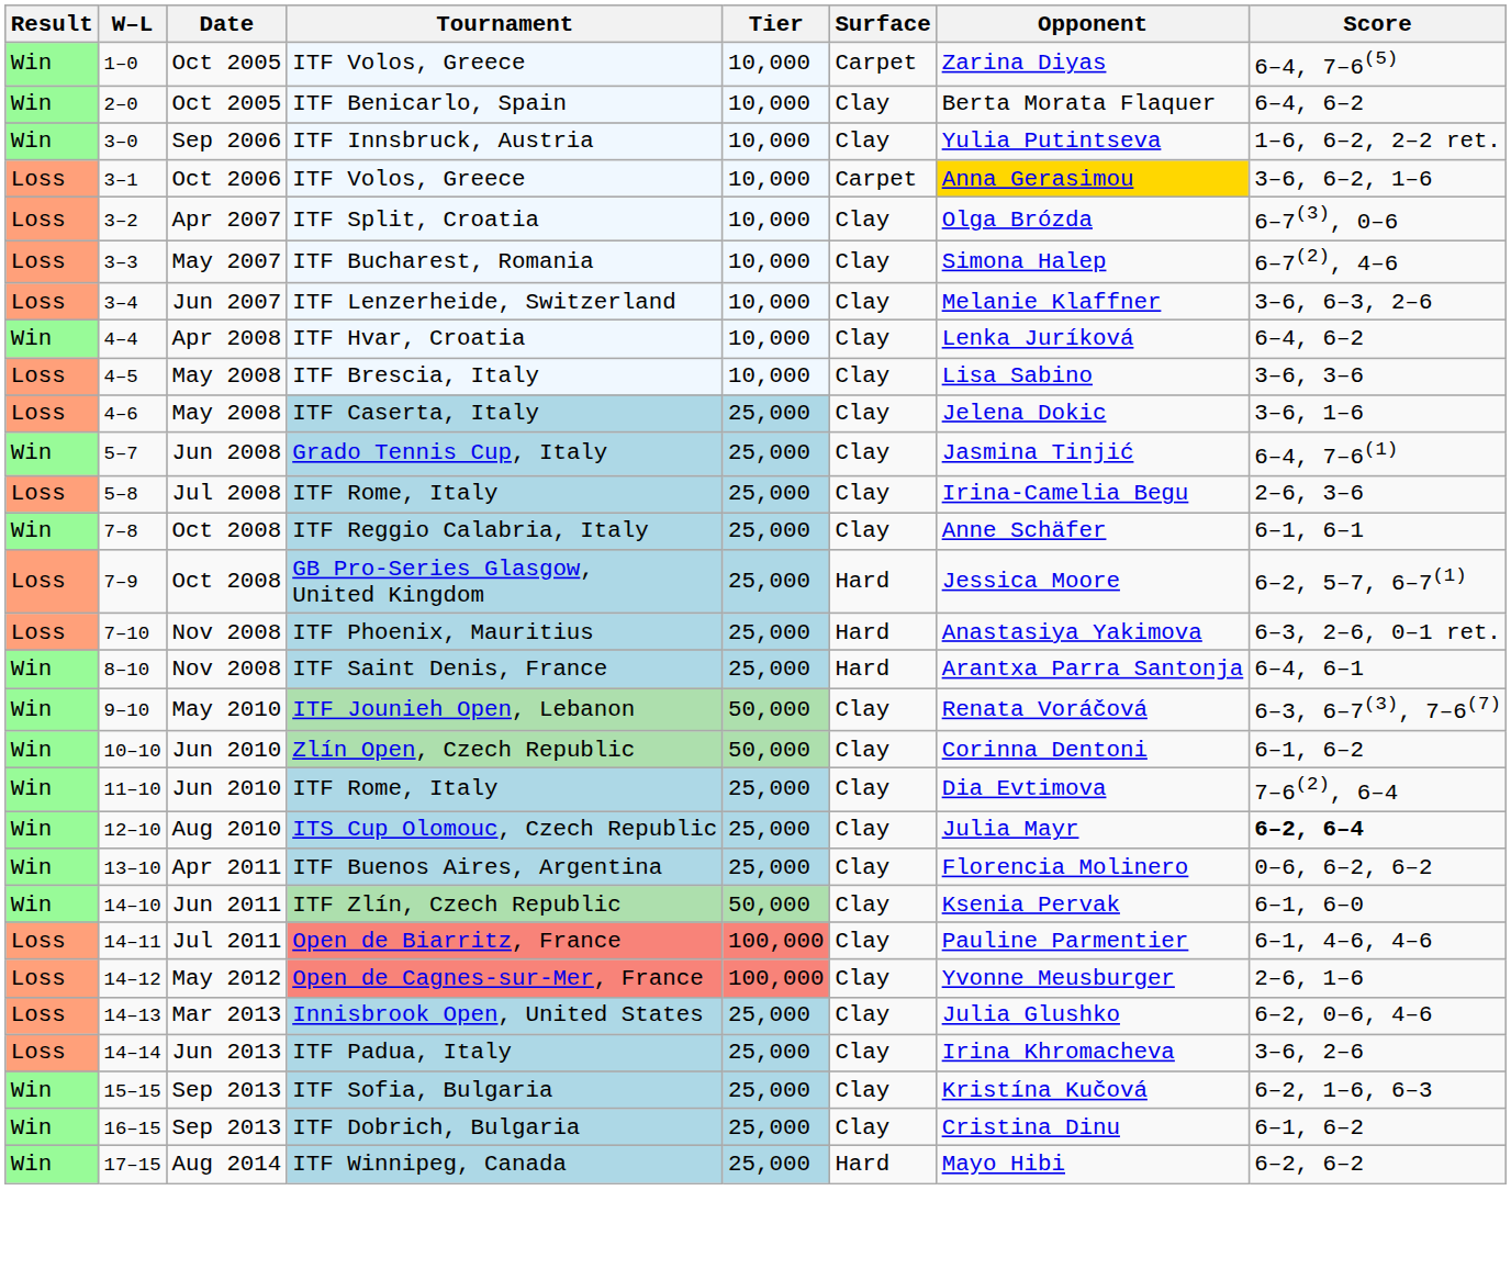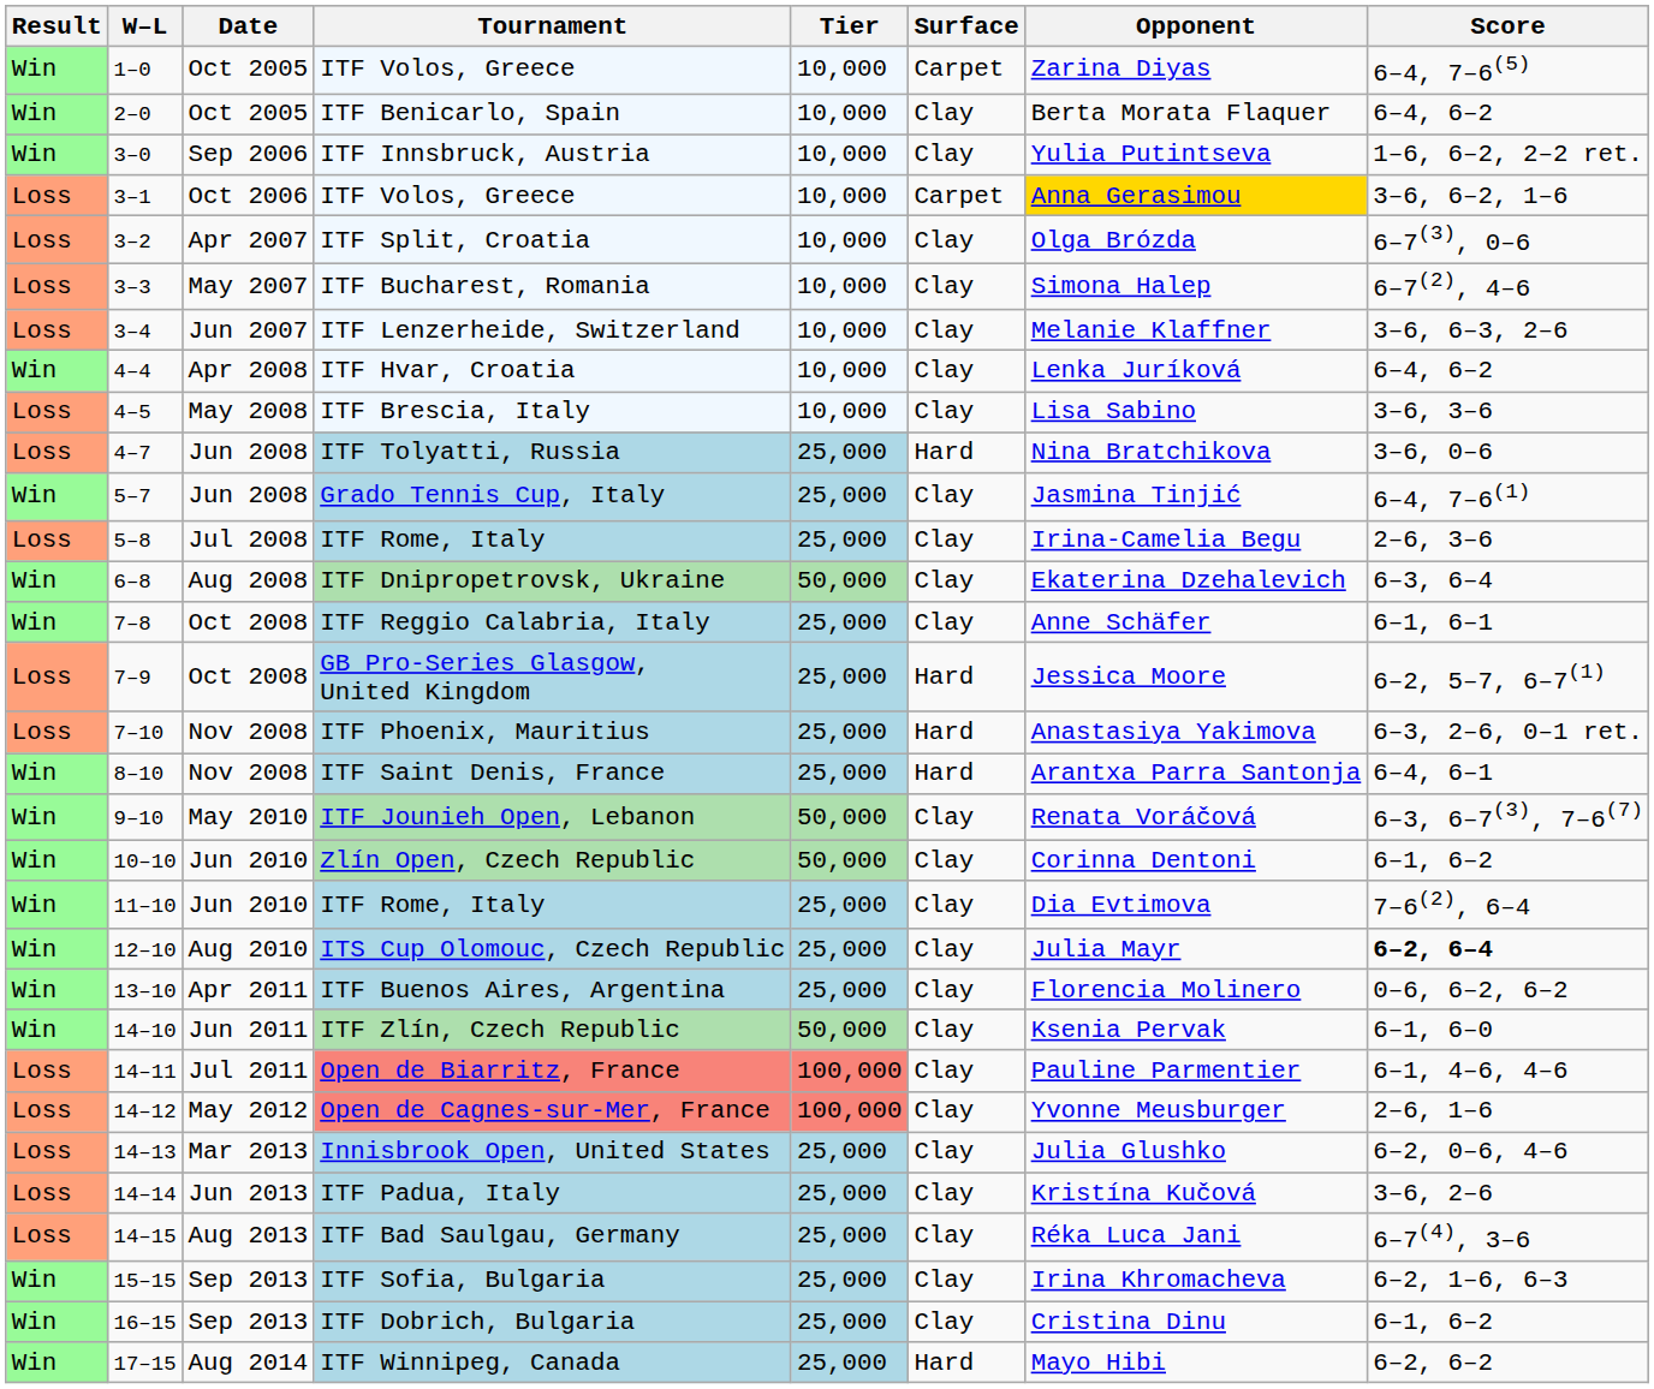 <table class="wikitable sortable">
 <tr>
 <th>Result</th>
 <th class="unsortable">W–L</th>
 <th>Date</th>
 <th>Tournament</th>
 <th>Tier</th>
 <th>Surface</th>
 <th>Opponent</th>
 <th class="unsortable">Score</th>
 </tr>
 <tr>
 <td bgcolor="98FB98">Win</td>
 <td><small>1–0</small></td>
 <td>Oct 2005</td>
 <td bgcolor="#f0f8ff">ITF Volos, Greece</td>
 <td bgcolor="#f0f8ff">10,000</td>
 <td>Carpet</td>
 <td> <a href='#'>Zarina Diyas</a></td>
 <td>6–4, 7–6<sup>(5)</sup></td>
 </tr>
 <tr>
 <td bgcolor="98FB98">Win</td>
 <td><small>2–0</small></td>
 <td>Oct 2005</td>
 <td bgcolor="#f0f8ff">ITF Benicarlo, Spain</td>
 <td bgcolor="#f0f8ff">10,000</td>
 <td>Clay</td>
 <td> Berta Morata Flaquer</td>
 <td>6–4, 6–2</td>
 </tr>
 <tr>
 <td bgcolor="98FB98">Win</td>
 <td><small>3–0</small></td>
 <td>Sep 2006</td>
 <td bgcolor="#f0f8ff">ITF Innsbruck, Austria</td>
 <td bgcolor="#f0f8ff">10,000</td>
 <td>Clay</td>
 <td> <a href='#'>Yulia Putintseva</a></td>
 <td>1–6, 6–2, 2–2 ret.</td>
 </tr>
 <tr>
 <td bgcolor="FFA07A">Loss</td>
 <td><small>3–1</small></td>
 <td>Oct 2006</td>
 <td bgcolor="#f0f8ff">ITF Volos, Greece</td>
 <td bgcolor="#f0f8ff">10,000</td>
 <td>Carpet</td>
 <td style="background: gold;"> <a href='#'>Anna Gerasimou</a></td>
 <td>3–6, 6–2, 1–6</td>
 </tr>
 <tr>
 <td bgcolor="FFA07A">Loss</td>
 <td><small>3–2</small></td>
 <td>Apr 2007</td>
 <td bgcolor="#f0f8ff">ITF Split, Croatia</td>
 <td bgcolor="#f0f8ff">10,000</td>
 <td>Clay</td>
 <td> <a href='#'>Olga Brózda</a></td>
 <td>6–7<sup>(3)</sup>, 0–6</td>
 </tr>
 <tr>
 <td bgcolor="FFA07A">Loss</td>
 <td><small>3–3</small></td>
 <td>May 2007</td>
 <td bgcolor="#f0f8ff">ITF Bucharest, Romania</td>
 <td bgcolor="#f0f8ff">10,000</td>
 <td>Clay</td>
 <td> <a href='#'>Simona Halep</a></td>
 <td>6–7<sup>(2)</sup>, 4–6</td>
 </tr>
 <tr>
 <td bgcolor="FFA07A">Loss</td>
 <td><small>3–4</small></td>
 <td>Jun 2007</td>
 <td bgcolor="#f0f8ff">ITF Lenzerheide, Switzerland</td>
 <td bgcolor="#f0f8ff">10,000</td>
 <td>Clay</td>
 <td> <a href='#'>Melanie Klaffner</a></td>
 <td>3–6, 6–3, 2–6</td>
 </tr>
 <tr>
 <td style="background:#98fb98;">Win</td>
 <td><small>4–4</small></td>
 <td>Apr 2008</td>
 <td bgcolor="#f0f8ff">ITF Hvar, Croatia</td>
 <td bgcolor="#f0f8ff">10,000</td>
 <td>Clay</td>
 <td> <a href='#'>Lenka Juríková</a></td>
 <td>6–4, 6–2</td>
 </tr>
 <tr>
 <td bgcolor="FFA07A">Loss</td>
 <td><small>4–5</small></td>
 <td>May 2008</td>
 <td bgcolor="#f0f8ff">ITF Brescia, Italy</td>
 <td bgcolor="#f0f8ff">10,000</td>
 <td>Clay</td>
 <td> <a href='#'>Lisa Sabino</a></td>
 <td>3–6, 3–6</td>
 </tr>
 <tr>
 <td bgcolor="FFA07A">Loss</td>
-<td><small>4–6</small></td>
-<td>May 2008</td>
-<td style="background:lightblue;">ITF Caserta, Italy</td>
+<td><small>4–7</small></td>
+<td>Jun 2008</td>
+<td style="background:lightblue;">ITF Tolyatti, Russia</td>
 <td style="background:lightblue;">25,000</td>
-<td>Clay</td>
-<td> <a href='#'>Jelena Dokic</a></td>
-<td>3–6, 1–6</td>
+<td>Hard</td>
+<td> <a href='#'>Nina Bratchikova</a></td>
+<td>3–6, 0–6</td>
 </tr>
 <tr>
 <td style="background:#98fb98;">Win</td>
 <td><small>5–7</small></td>
 <td>Jun 2008</td>
 <td style="background:lightblue;"><a href='#'>Grado Tennis Cup</a>, Italy</td>
 <td style="background:lightblue;">25,000</td>
 <td>Clay</td>
 <td> <a href='#'>Jasmina Tinjić</a></td>
 <td>6–4, 7–6<sup>(1)</sup></td>
 </tr>
 <tr>
 <td bgcolor="FFA07A">Loss</td>
 <td><small>5–8</small></td>
 <td>Jul 2008</td>
 <td style="background:lightblue;">ITF Rome, Italy</td>
 <td style="background:lightblue;">25,000</td>
 <td>Clay</td>
 <td> <a href='#'>Irina-Camelia Begu</a></td>
 <td>2–6, 3–6</td>
+</tr>
+<tr>
+<td style="background:#98fb98;">Win</td>
+<td><small>6–8</small></td>
+<td>Aug 2008</td>
+<td style="background:#addfad;">ITF Dnipropetrovsk, Ukraine</td>
+<td style="background:#addfad;">50,000</td>
+<td>Clay</td>
+<td> <a href='#'>Ekaterina Dzehalevich</a></td>
+<td>6–3, 6–4</td>
 </tr>
 <tr>
 <td style="background:#98fb98;">Win</td>
 <td><small>7–8</small></td>
 <td>Oct 2008</td>
 <td style="background:lightblue;">ITF Reggio Calabria, Italy</td>
 <td style="background:lightblue;">25,000</td>
 <td>Clay</td>
 <td> <a href='#'>Anne Schäfer</a></td>
 <td>6–1, 6–1</td>
 </tr>
 <tr>
 <td bgcolor="FFA07A">Loss</td>
 <td><small>7–9</small></td>
 <td>Oct 2008</td>
 <td style="background:lightblue;"><a href='#'>GB Pro-Series Glasgow</a>, <br>United Kingdom</td>
 <td style="background:lightblue;">25,000</td>
 <td>Hard</td>
 <td> <a href='#'>Jessica Moore</a></td>
 <td>6–2, 5–7, 6–7<sup>(1)</sup></td>
 </tr>
 <tr>
 <td bgcolor="FFA07A">Loss</td>
 <td><small>7–10</small></td>
 <td>Nov 2008</td>
 <td style="background:lightblue;">ITF Phoenix, Mauritius</td>
 <td style="background:lightblue;">25,000</td>
 <td>Hard</td>
 <td> <a href='#'>Anastasiya Yakimova</a></td>
 <td>6–3, 2–6, 0–1 ret.</td>
 </tr>
 <tr>
 <td bgcolor="98FB98">Win</td>
 <td><small>8–10</small></td>
 <td>Nov 2008</td>
 <td style="background:lightblue;">ITF Saint Denis, France</td>
 <td style="background:lightblue;">25,000</td>
 <td>Hard</td>
 <td> <a href='#'>Arantxa Parra Santonja</a></td>
 <td>6–4, 6–1</td>
 </tr>
 <tr>
 <td bgcolor="98FB98">Win</td>
 <td><small>9–10</small></td>
 <td>May 2010</td>
 <td bgcolor="addfad"><a href='#'>ITF Jounieh Open</a>, Lebanon</td>
 <td bgcolor="addfad">50,000</td>
 <td>Clay</td>
 <td> <a href='#'>Renata Voráčová</a></td>
 <td>6–3, 6–7<sup>(3)</sup>, 7–6<sup>(7)</sup></td>
 </tr>
 <tr>
 <td bgcolor="98FB98">Win</td>
 <td><small>10–10</small></td>
 <td>Jun 2010</td>
 <td bgcolor="addfad"><a href='#'>Zlín Open</a>, Czech Republic</td>
 <td bgcolor="addfad">50,000</td>
 <td>Clay</td>
 <td> <a href='#'>Corinna Dentoni</a></td>
 <td>6–1, 6–2</td>
 </tr>
 <tr>
 <td bgcolor="98FB98">Win</td>
 <td><small>11–10</small></td>
 <td>Jun 2010</td>
 <td style="background:lightblue;">ITF Rome, Italy</td>
 <td style="background:lightblue;">25,000</td>
 <td>Clay</td>
 <td> <a href='#'>Dia Evtimova</a></td>
 <td>7–6<sup>(2)</sup>, 6–4</td>
 </tr>
 <tr>
 <td bgcolor="98FB98">Win</td>
 <td><small>12–10</small></td>
 <td>Aug 2010</td>
 <td style="background:lightblue;"><a href='#'>ITS Cup Olomouc</a>, Czech Republic</td>
 <td style="background:lightblue;">25,000</td>
 <td>Clay</td>
 <td> <a href='#'>Julia Mayr</a></td>
 <td><strong>6–2, 6–4</strong></td>
 </tr>
 <tr>
 <td bgcolor="98FB98">Win</td>
 <td><small>13–10</small></td>
 <td>Apr 2011</td>
 <td style="background:lightblue;">ITF Buenos Aires, Argentina</td>
 <td style="background:lightblue;">25,000</td>
 <td>Clay</td>
 <td> <a href='#'>Florencia Molinero</a></td>
 <td>0–6, 6–2, 6–2</td>
 </tr>
 <tr>
 <td bgcolor="98FB98">Win</td>
 <td><small>14–10</small></td>
 <td>Jun 2011</td>
 <td style="background:#addfad;">ITF Zlín, Сzech Republic</td>
 <td style="background:#addfad;">50,000</td>
 <td>Clay</td>
 <td> <a href='#'>Ksenia Pervak</a></td>
 <td>6–1, 6–0</td>
 </tr>
 <tr>
 <td bgcolor="FFA07A">Loss</td>
 <td><small>14–11</small></td>
 <td>Jul 2011</td>
 <td style="background:#f88379;"><a href='#'>Open de Biarritz</a>, France</td>
 <td style="background:#f88379;">100,000</td>
 <td>Clay</td>
 <td> <a href='#'>Pauline Parmentier</a></td>
 <td>6–1, 4–6, 4–6</td>
 </tr>
 <tr>
 <td bgcolor="FFA07A">Loss</td>
 <td><small>14–12</small></td>
 <td>May 2012</td>
 <td style="background:#f88379;"><a href='#'>Open de Cagnes-sur-Mer</a>, France</td>
 <td style="background:#f88379;">100,000</td>
 <td>Clay</td>
 <td> <a href='#'>Yvonne Meusburger</a></td>
 <td>2–6, 1–6</td>
 </tr>
 <tr>
 <td bgcolor="FFA07A">Loss</td>
 <td><small>14–13</small></td>
 <td>Mar 2013</td>
 <td style="background:lightblue;"><a href='#'>Innisbrook Open</a>, United States</td>
 <td style="background:lightblue;">25,000</td>
 <td>Clay</td>
 <td> <a href='#'>Julia Glushko</a></td>
 <td>6–2, 0–6, 4–6</td>
 </tr>
 <tr>
 <td bgcolor="FFA07A">Loss</td>
 <td><small>14–14</small></td>
 <td>Jun 2013</td>
 <td style="background:lightblue;">ITF Padua, Italy</td>
 <td style="background:lightblue;">25,000</td>
 <td>Clay</td>
-<td> <a href='#'>Irina Khromacheva</a></td>
+<td> <a href='#'>Kristína Kučová</a></td>
 <td>3–6, 2–6</td>
+</tr>
+<tr>
+<td bgcolor="FFA07A">Loss</td>
+<td><small>14–15</small></td>
+<td>Aug 2013</td>
+<td style="background:lightblue;">ITF Bad Saulgau, Germany</td>
+<td style="background:lightblue;">25,000</td>
+<td>Clay</td>
+<td> <a href='#'>Réka Luca Jani</a></td>
+<td>6–7<sup>(4)</sup>, 3–6</td>
 </tr>
 <tr>
 <td bgcolor="98FB98">Win</td>
 <td><small>15–15</small></td>
 <td>Sep 2013</td>
 <td style="background:lightblue;">ITF Sofia, Bulgaria</td>
 <td style="background:lightblue;">25,000</td>
 <td>Clay</td>
-<td> <a href='#'>Kristína Kučová</a></td>
+<td> <a href='#'>Irina Khromacheva</a></td>
 <td>6–2, 1–6, 6–3</td>
 </tr>
 <tr>
 <td bgcolor="98FB98">Win</td>
 <td><small>16–15</small></td>
 <td>Sep 2013</td>
 <td style="background:lightblue;">ITF Dobrich, Bulgaria</td>
 <td style="background:lightblue;">25,000</td>
 <td>Clay</td>
 <td> <a href='#'>Cristina Dinu</a></td>
 <td>6–1, 6–2</td>
 </tr>
 <tr>
 <td bgcolor="98FB98">Win</td>
 <td><small>17–15</small></td>
 <td>Aug 2014</td>
 <td style="background:lightblue;">ITF Winnipeg, Canada</td>
 <td style="background:lightblue;">25,000</td>
 <td>Hard</td>
 <td> <a href='#'>Mayo Hibi</a></td>
 <td>6–2, 6–2</td>
 </tr>
 </table>
